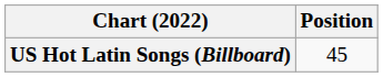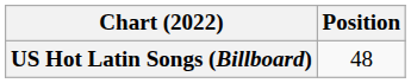 <table class="wikitable plainrowheaders" style="text-align:center">
 <tr>
 <th scope="col">Chart (2022)</th>
 <th scope="col">Position</th>
 </tr>
 <tr>
 <th scope="row">US Hot Latin Songs (<em>Billboard</em>)</th>
-<td>45</td>
+<td>48</td>
 </tr>
 </table>
